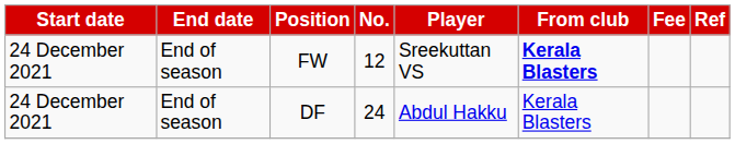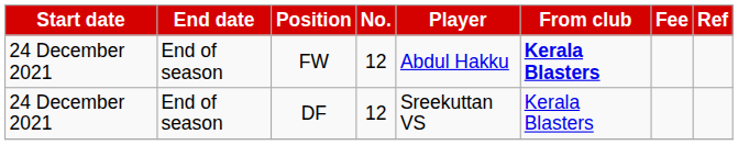 <table class="wikitable sortable">
 <tr>
 <th style="background:#d50000; color:white;"><strong>Start date</strong></th>
 <th style="background:#d50000; color:white;"><strong>End date</strong></th>
 <th style="background:#d50000; color:white;"><strong>Position</strong></th>
 <th style="background:#d50000; color:white;"><strong>No.</strong></th>
 <th style="background:#d50000; color:white;"><strong>Player</strong></th>
 <th style="background:#d50000; color:white;"><strong>From club</strong></th>
 <th style="background:#d50000; color:white;"><strong>Fee</strong></th>
 <th style="background:#d50000; color:white;"><strong>Ref</strong></th>
 </tr>
 <tr>
 <td>24 December 2021</td>
 <td>End of season</td>
 <td style="text-align:center;">FW</td>
 <td style="text-align:center;">12</td>
-<td style="text-align:left;"> Sreekuttan VS</td>
+<td style="text-align:left;"> <a href='#'>Abdul Hakku</a></td>
 <td style="text-align:left;"><strong> <a href='#'>Kerala Blasters</a></strong></td>
 <td></td>
 <td></td>
 </tr>
 <tr>
 <td>24 December 2021</td>
 <td>End of season</td>
 <td style="text-align:center;">DF</td>
-<td style="text-align:center;">24</td>
-<td style="text-align:left;"> <a href='#'>Abdul Hakku</a></td>
+<td style="text-align:center;">12</td>
+<td style="text-align:left;"> Sreekuttan VS</td>
 <td style="text-align:left;"> <a href='#'>Kerala Blasters</a></td>
 <td></td>
 <td></td>
 </tr>
 <tr>
 </tr>
 </table>
